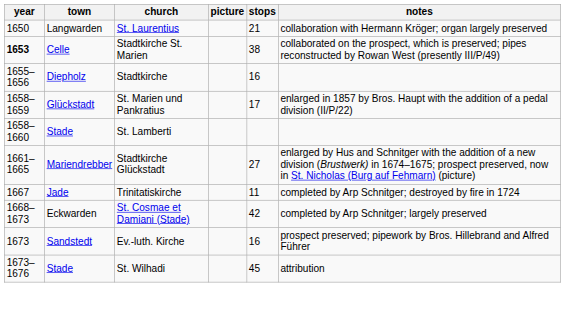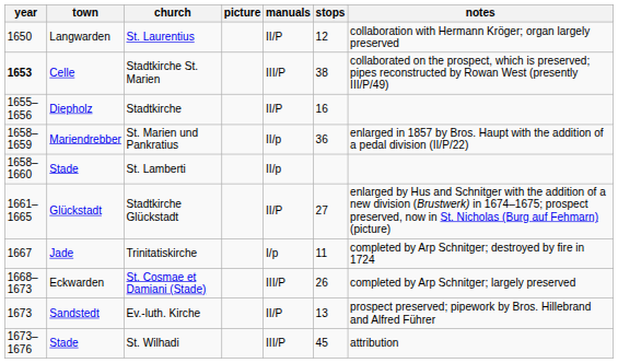 <table class="wikitable sortable" style="width:100%">
 <tr>
 <th>year</th>
 <th>town</th>
 <th>church</th>
 <th class="unsortable">picture</th>
+<th>manuals</th>
 <th>stops</th>
 <th class="unsortable">notes</th>
 </tr>
 <tr>
 <td>1650</td>
 <td>Langwarden</td>
 <td><a href='#'>St. Laurentius</a></td>
 <td></td>
-<td>21</td>
+<td>II/P</td>
+<td>12</td>
 <td>collaboration with Hermann Kröger; organ largely preserved</td>
 </tr>
 <tr>
 <td><strong>1653</strong></td>
 <td><a href='#'>Celle</a></td>
 <td>Stadtkirche St. Marien</td>
 <td></td>
+<td>III/P</td>
 <td>38</td>
 <td>collaborated on the prospect, which is preserved; pipes reconstructed by Rowan West (presently III/P/49)</td>
 </tr>
 <tr>
 <td>1655–1656</td>
 <td><a href='#'>Diepholz</a></td>
 <td>Stadtkirche</td>
 <td></td>
+<td>II/P</td>
 <td>16</td>
 <td></td>
 </tr>
 <tr>
 <td>1658–1659</td>
-<td><a href='#'>Glückstadt</a></td>
+<td><a href='#'>Mariendrebber</a></td>
 <td>St. Marien und Pankratius</td>
 <td></td>
-<td>17</td>
+<td>II/p</td>
+<td>36</td>
 <td>enlarged in 1857 by Bros. Haupt with the addition of a pedal division (II/P/22)</td>
 </tr>
 <tr>
 <td>1658–1660</td>
 <td><a href='#'>Stade</a></td>
 <td>St. Lamberti</td>
 <td></td>
+<td>II/p</td>
 <td></td>
 <td></td>
 </tr>
 <tr>
 <td>1661–1665</td>
-<td><a href='#'>Mariendrebber</a></td>
+<td><a href='#'>Glückstadt</a></td>
 <td>Stadtkirche Glückstadt</td>
 <td></td>
+<td>II/P</td>
 <td>27</td>
 <td>enlarged by Hus and Schnitger with the addition of a new division (<em>Brustwerk)</em> in 1674–1675; prospect preserved, now in <a href='#'>St. Nicholas (Burg auf Fehmarn)</a> (picture)</td>
 </tr>
 <tr>
 <td>1667</td>
 <td><a href='#'>Jade</a></td>
 <td>Trinitatiskirche</td>
 <td></td>
+<td>I/p</td>
 <td>11</td>
 <td>completed by Arp Schnitger; destroyed by fire in 1724</td>
 </tr>
 <tr>
 <td>1668–1673</td>
 <td>Eckwarden</td>
 <td><a href='#'>St. Cosmae et Damiani (Stade)</a></td>
 <td></td>
-<td>42</td>
+<td>III/P</td>
+<td>26</td>
 <td>completed by Arp Schnitger; largely preserved</td>
 </tr>
 <tr>
 <td>1673</td>
 <td><a href='#'>Sandstedt</a></td>
 <td>Ev.-luth. Kirche</td>
 <td></td>
-<td>16</td>
+<td>II/P</td>
+<td>13</td>
 <td>prospect preserved; pipework by Bros. Hillebrand and Alfred Führer</td>
 </tr>
 <tr>
 <td>1673–1676</td>
 <td><a href='#'>Stade</a></td>
 <td>St. Wilhadi</td>
 <td></td>
+<td>III/P</td>
 <td>45</td>
 <td>attribution</td>
 </tr>
 </table>
